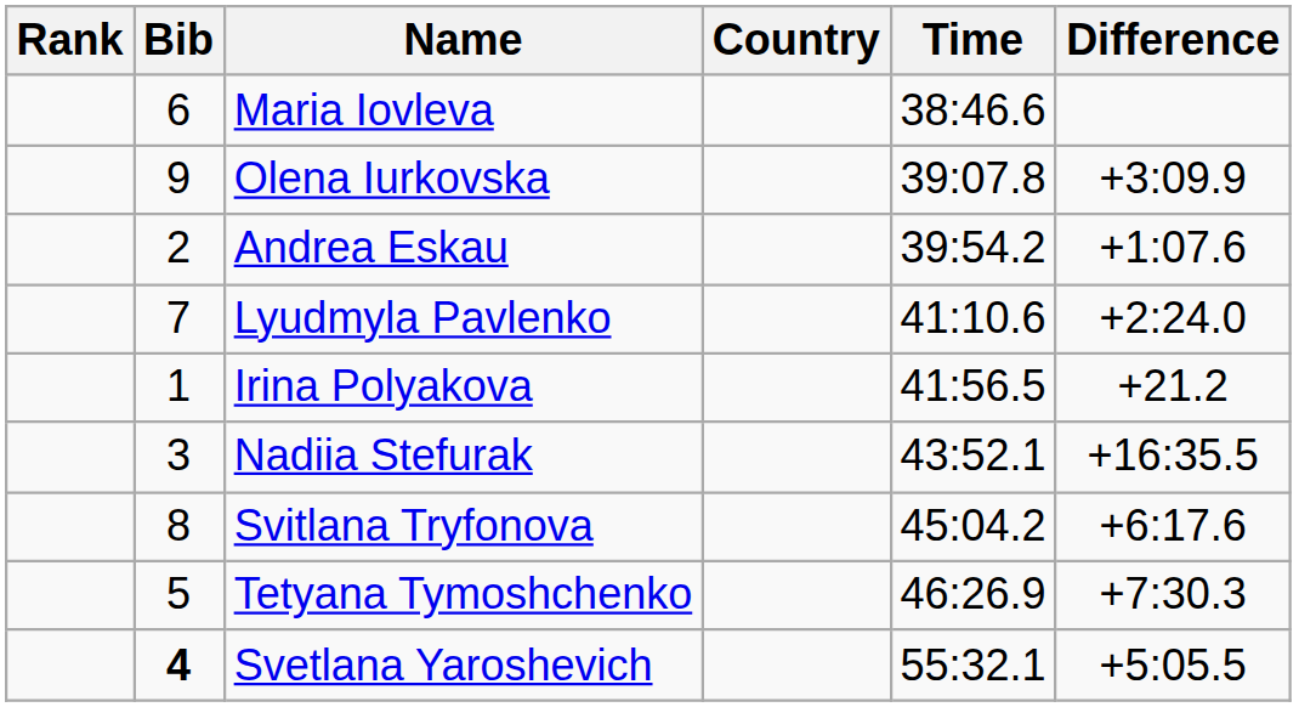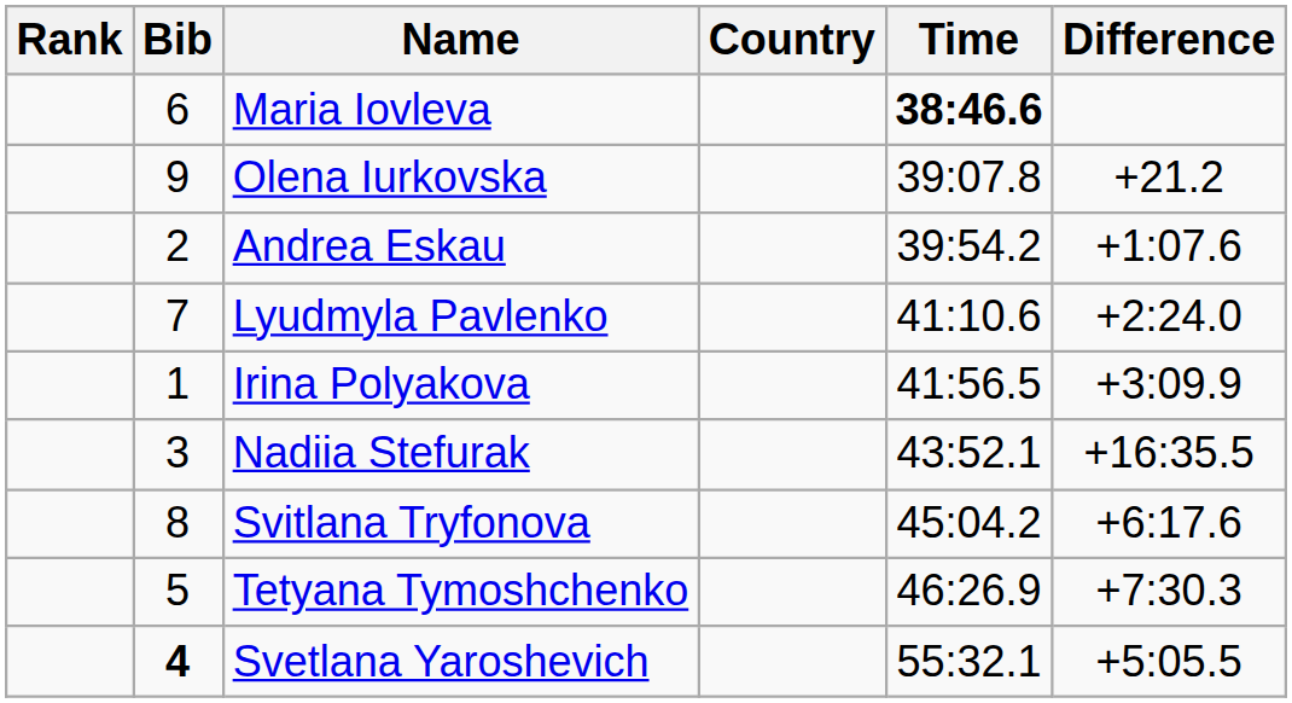 <table class="wikitable sortable" style="text-align:center">
 <tr>
 <th>Rank</th>
 <th>Bib</th>
 <th>Name</th>
 <th>Country</th>
 <th>Time</th>
 <th>Difference</th>
 </tr>
 <tr>
 <td></td>
 <td>6</td>
 <td align=left><a href='#'>Maria Iovleva</a></td>
 <td align=left></td>
-<td>38:46.6</td>
+<td><strong>38:46.6</strong></td>
 <td></td>
 </tr>
 <tr>
 <td></td>
 <td>9</td>
 <td align=left><a href='#'>Olena Iurkovska</a></td>
 <td align=left></td>
 <td>39:07.8</td>
-<td>+3:09.9</td>
+<td>+21.2</td>
 </tr>
 <tr>
 <td></td>
 <td>2</td>
 <td align=left><a href='#'>Andrea Eskau</a></td>
 <td align=left></td>
 <td>39:54.2</td>
 <td>+1:07.6</td>
 </tr>
 <tr>
 <td></td>
 <td>7</td>
 <td align=left><a href='#'>Lyudmyla Pavlenko</a></td>
 <td align=left></td>
 <td>41:10.6</td>
 <td>+2:24.0</td>
 </tr>
 <tr>
 <td></td>
 <td>1</td>
 <td align=left><a href='#'>Irina Polyakova</a></td>
 <td align=left></td>
 <td>41:56.5</td>
-<td>+21.2</td>
+<td>+3:09.9</td>
 </tr>
 <tr>
 <td></td>
 <td>3</td>
 <td align=left><a href='#'>Nadiia Stefurak</a></td>
 <td align=left></td>
 <td>43:52.1</td>
 <td>+16:35.5</td>
 </tr>
 <tr>
 <td></td>
 <td>8</td>
 <td align=left><a href='#'>Svitlana Tryfonova</a></td>
 <td align=left></td>
 <td>45:04.2</td>
 <td>+6:17.6</td>
 </tr>
 <tr>
 <td></td>
 <td>5</td>
 <td align=left><a href='#'>Tetyana Tymoshchenko</a></td>
 <td align=left></td>
 <td>46:26.9</td>
 <td>+7:30.3</td>
 </tr>
 <tr>
 <td></td>
 <td><strong>4</strong></td>
 <td align=left><a href='#'>Svetlana Yaroshevich</a></td>
 <td align=left></td>
 <td>55:32.1</td>
 <td>+5:05.5</td>
 </tr>
 </table>
